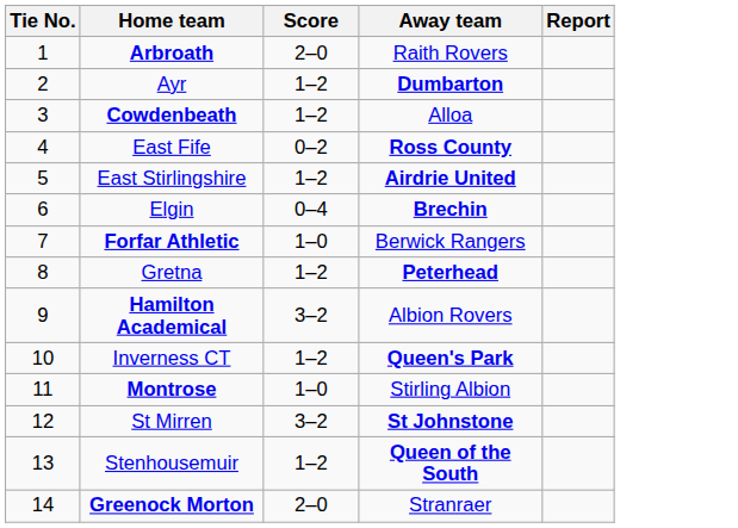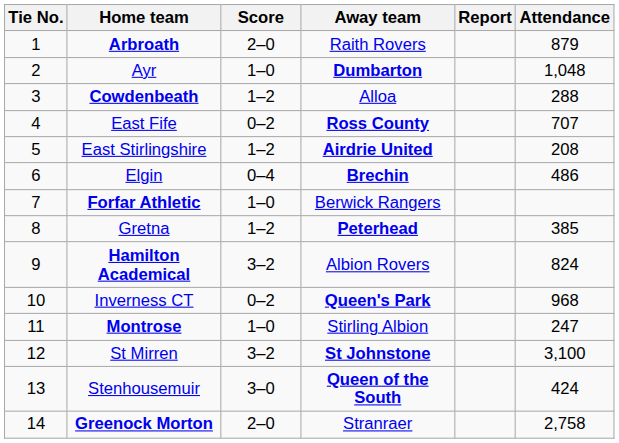 <table class="wikitable" style="text-align: center">
 <tr>
 <th>Tie No.</th>
 <th width=140>Home team</th>
 <th width=70>Score</th>
 <th width=140>Away team</th>
 <th>Report</th>
+<th>Attendance</th>
 </tr>
 <tr>
 <td>1</td>
 <td><strong><a href='#'>Arbroath</a></strong></td>
 <td>2–0</td>
 <td><a href='#'>Raith Rovers</a></td>
 <td> </td>
+<td>879</td>
 </tr>
 <tr>
 <td>2</td>
 <td><a href='#'>Ayr</a></td>
-<td>1–2</td>
+<td>1–0</td>
 <td><strong><a href='#'>Dumbarton</a></strong></td>
 <td> </td>
+<td>1,048</td>
 </tr>
 <tr>
 <td>3</td>
 <td><strong><a href='#'>Cowdenbeath</a></strong></td>
 <td>1–2</td>
 <td><a href='#'>Alloa</a></td>
 <td> </td>
+<td>288</td>
 </tr>
 <tr>
 <td>4</td>
 <td><a href='#'>East Fife</a></td>
 <td>0–2</td>
 <td><strong><a href='#'>Ross County</a></strong></td>
 <td> </td>
+<td>707</td>
 </tr>
 <tr>
 <td>5</td>
 <td><a href='#'>East Stirlingshire</a></td>
 <td>1–2</td>
 <td><strong><a href='#'>Airdrie United</a></strong></td>
 <td> </td>
+<td>208</td>
 </tr>
 <tr>
 <td>6</td>
 <td><a href='#'>Elgin</a></td>
 <td>0–4</td>
 <td><strong><a href='#'>Brechin</a></strong></td>
 <td> </td>
+<td>486</td>
 </tr>
 <tr>
 <td>7</td>
 <td><strong><a href='#'>Forfar Athletic</a></strong></td>
 <td>1–0</td>
 <td><a href='#'>Berwick Rangers</a></td>
 <td> </td>
+<td></td>
 </tr>
 <tr>
 <td>8</td>
 <td><a href='#'>Gretna</a></td>
 <td>1–2</td>
 <td><strong><a href='#'>Peterhead</a></strong></td>
 <td> </td>
+<td>385</td>
 </tr>
 <tr>
 <td>9</td>
 <td><strong><a href='#'>Hamilton Academical</a></strong></td>
 <td>3–2</td>
 <td><a href='#'>Albion Rovers</a></td>
 <td> </td>
+<td>824</td>
 </tr>
 <tr>
 <td>10</td>
 <td><a href='#'>Inverness CT</a></td>
-<td>1–2</td>
+<td>0–2</td>
 <td><strong><a href='#'>Queen's Park</a></strong></td>
 <td> </td>
+<td>968</td>
 </tr>
 <tr>
 <td>11</td>
 <td><strong><a href='#'>Montrose</a></strong></td>
 <td>1–0</td>
 <td><a href='#'>Stirling Albion</a></td>
 <td> </td>
+<td>247</td>
 </tr>
 <tr>
 <td>12</td>
 <td><a href='#'>St Mirren</a></td>
 <td>3–2</td>
 <td><strong><a href='#'>St Johnstone</a></strong></td>
 <td> </td>
+<td>3,100</td>
 </tr>
 <tr>
 <td>13</td>
 <td><a href='#'>Stenhousemuir</a></td>
-<td>1–2</td>
+<td>3–0</td>
 <td><strong><a href='#'>Queen of the South</a></strong></td>
 <td> </td>
+<td>424</td>
 </tr>
 <tr>
 <td>14</td>
 <td><strong><a href='#'>Greenock Morton</a></strong></td>
 <td>2–0</td>
 <td><a href='#'>Stranraer</a></td>
 <td> </td>
+<td>2,758</td>
 </tr>
 </table>
